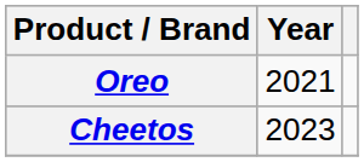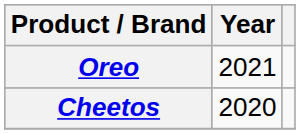 <table class="wikitable plainrowheaders sortable">
 <tr>
 <th>Product / Brand</th>
 <th>Year</th>
 <th></th>
 </tr>
 <tr>
 <th scope="row"><em><a href='#'>Oreo</a></em></th>
 <td>2021</td>
 <td style="text-align:center;"></td>
 </tr>
 <tr>
 <th scope="row"><em><a href='#'>Cheetos</a></em></th>
-<td>2023</td>
+<td>2020</td>
 <td style="text-align:center;"></td>
 </tr>
 <tr>
 </tr>
 </table>
